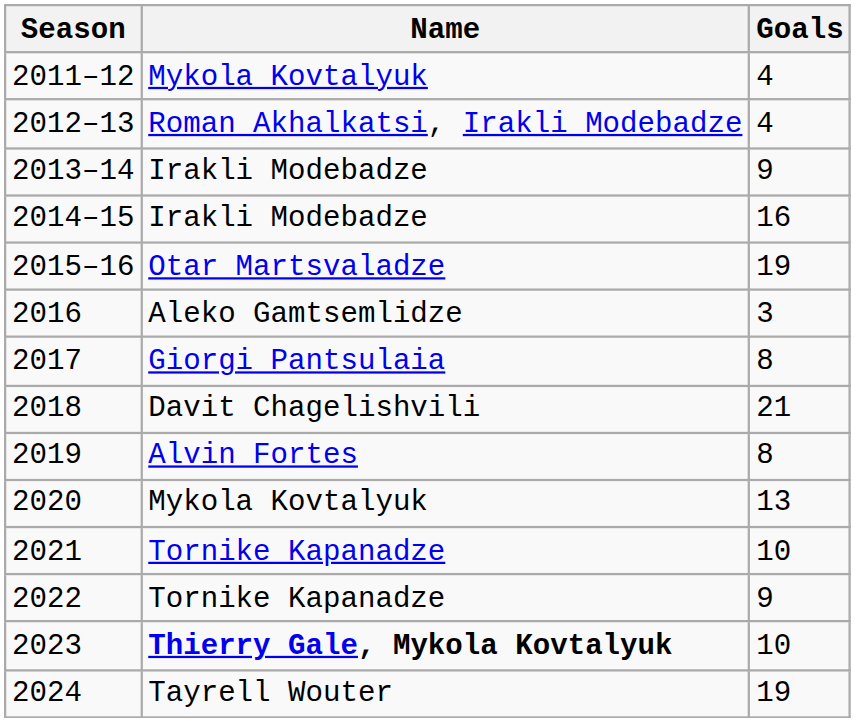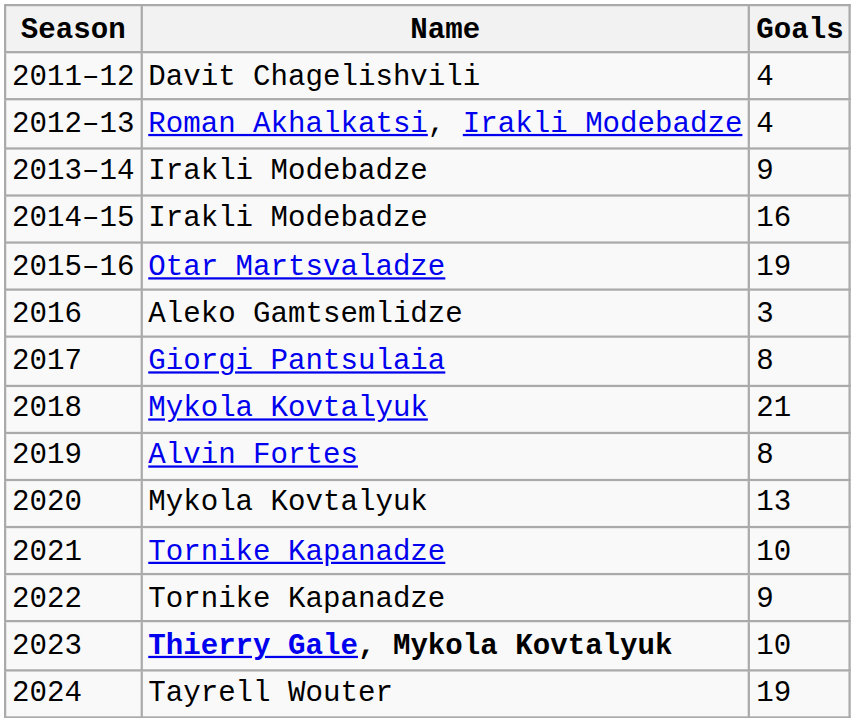 <table class="wikitable">
 <tr>
 <th>Season</th>
 <th>Name</th>
 <th>Goals</th>
 </tr>
 <tr>
 <td>2011–12</td>
-<td> <a href='#'>Mykola Kovtalyuk</a></td>
+<td> Davit Chagelishvili</td>
 <td>4</td>
 </tr>
 <tr>
 <td>2012–13</td>
 <td> <a href='#'>Roman Akhalkatsi</a>, <a href='#'>Irakli Modebadze</a></td>
 <td>4</td>
 </tr>
 <tr>
 <td>2013–14</td>
 <td> Irakli Modebadze</td>
 <td>9</td>
 </tr>
 <tr>
 <td>2014–15</td>
 <td> Irakli Modebadze</td>
 <td>16</td>
 </tr>
 <tr>
 <td>2015–16</td>
 <td> <a href='#'>Otar Martsvaladze</a></td>
 <td>19</td>
 </tr>
 <tr>
 <td>2016</td>
 <td> Aleko Gamtsemlidze</td>
 <td>3</td>
 </tr>
 <tr>
 <td>2017</td>
 <td> <a href='#'>Giorgi Pantsulaia</a></td>
 <td>8</td>
 </tr>
 <tr>
 <td>2018</td>
-<td> Davit Chagelishvili</td>
+<td> <a href='#'>Mykola Kovtalyuk</a></td>
 <td>21</td>
 </tr>
 <tr>
 <td>2019</td>
 <td> <a href='#'>Alvin Fortes</a></td>
 <td>8</td>
 </tr>
 <tr>
 <td>2020</td>
 <td> Mykola Kovtalyuk</td>
 <td>13</td>
 </tr>
 <tr>
 <td>2021</td>
 <td> <a href='#'>Tornike Kapanadze</a></td>
 <td>10</td>
 </tr>
 <tr>
 <td>2022</td>
 <td> Tornike Kapanadze</td>
 <td>9</td>
 </tr>
 <tr>
 <td>2023</td>
 <td><strong> <a href='#'>Thierry Gale</a>,  Mykola Kovtalyuk</strong></td>
 <td>10</td>
 </tr>
 <tr>
 <td>2024</td>
 <td> Tayrell Wouter</td>
 <td>19</td>
 </tr>
 </table>
